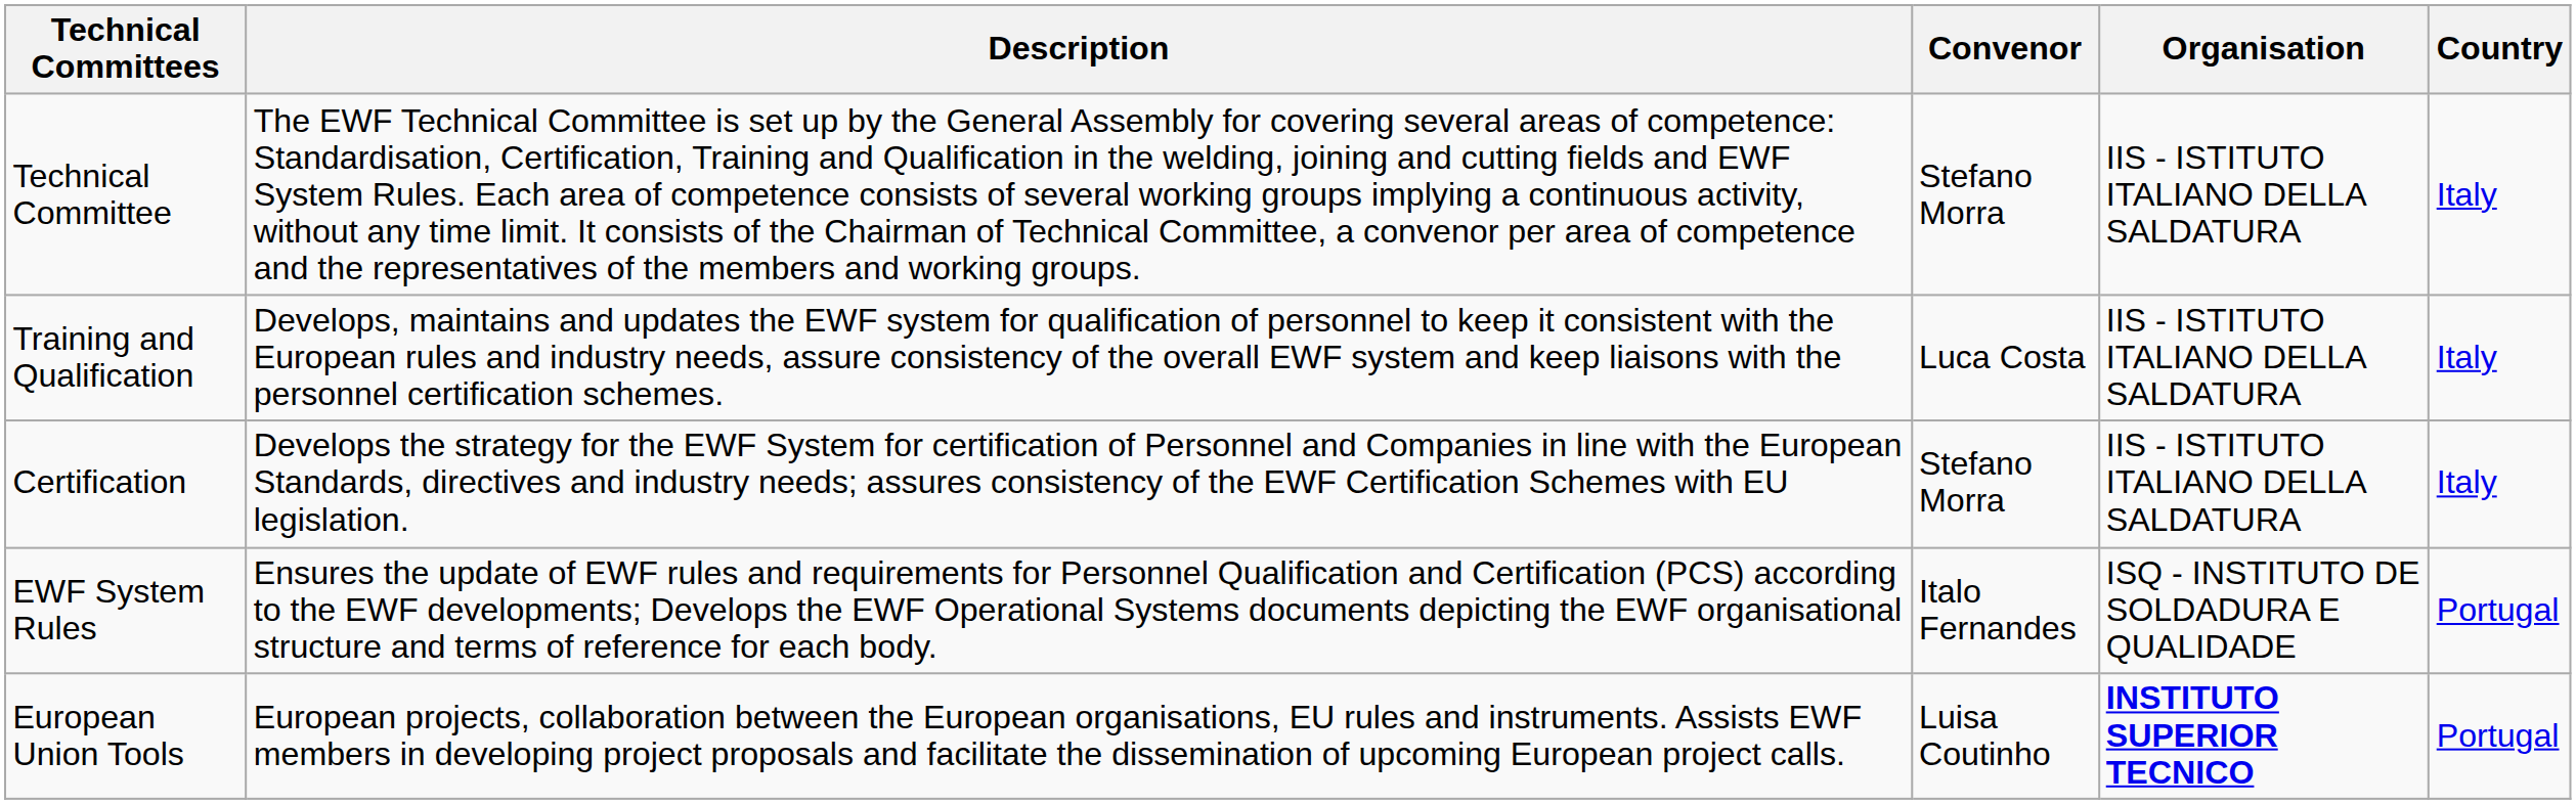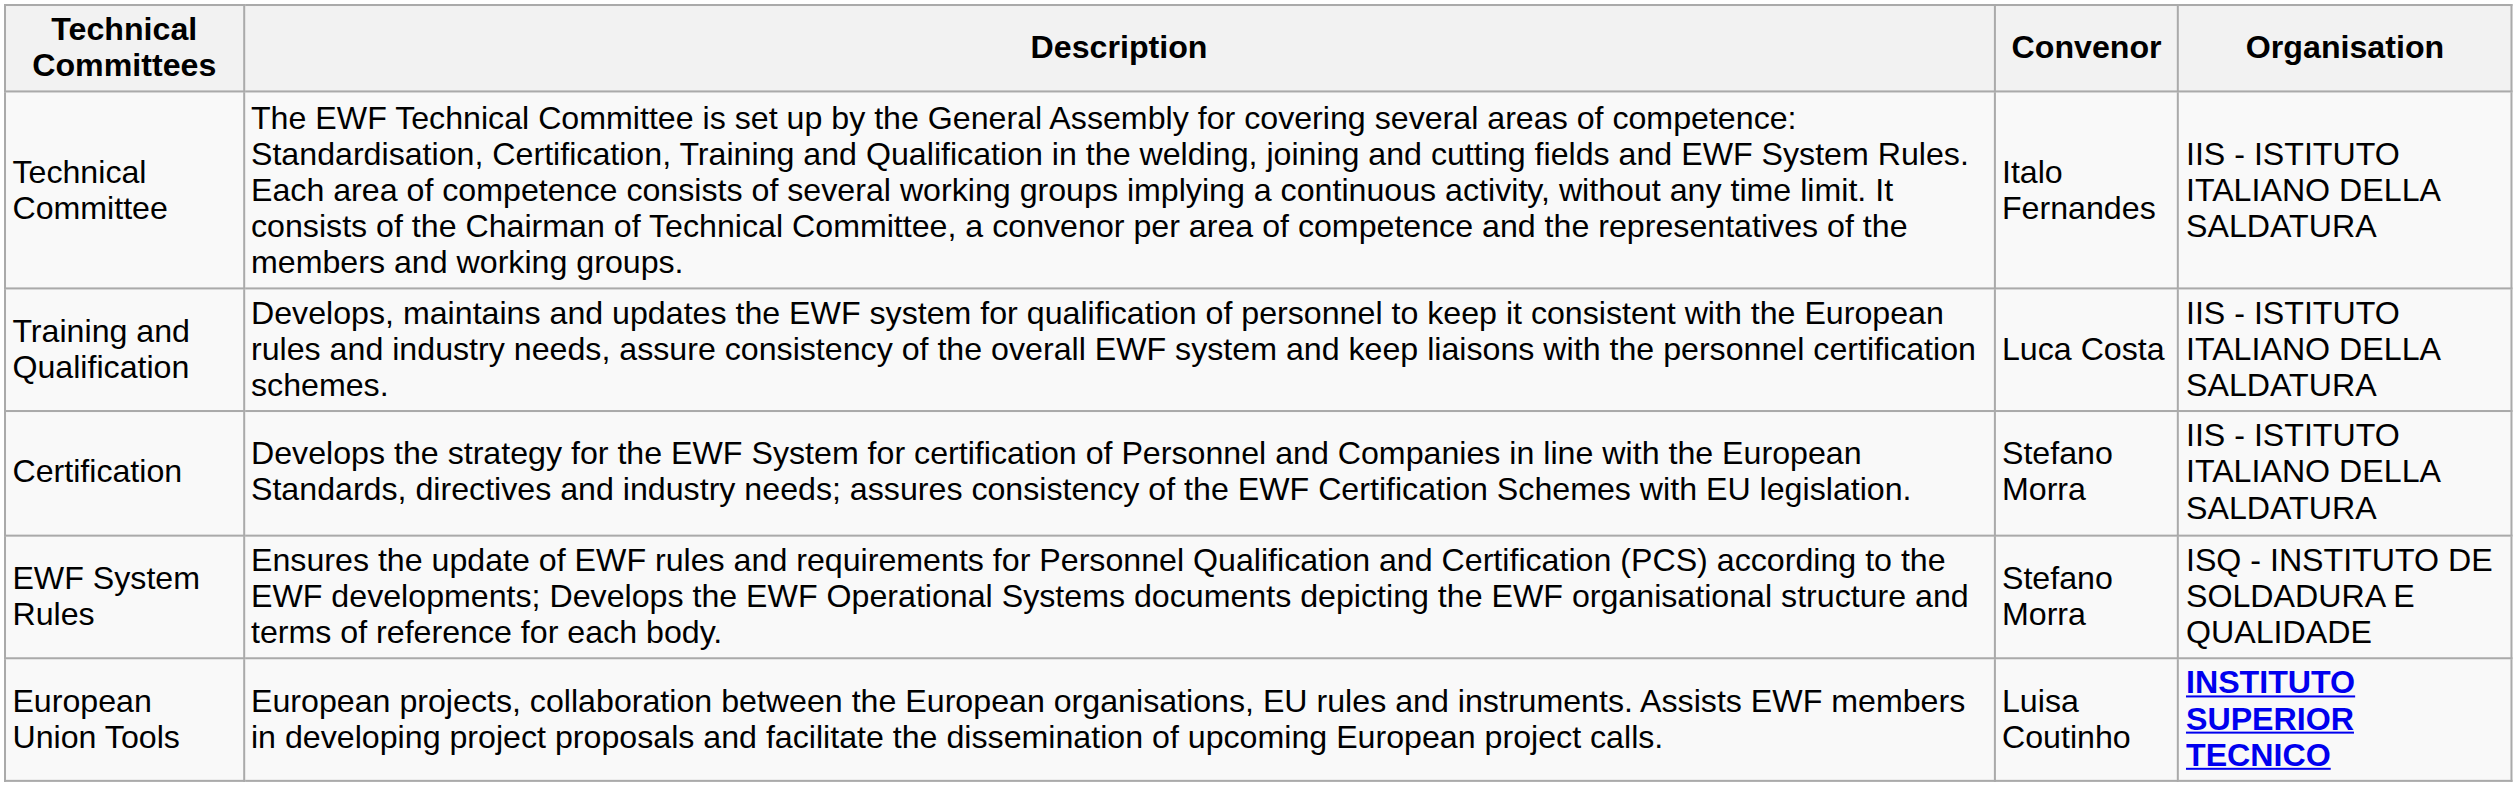 <table class="wikitable">
 <tr>
 <th>Technical Committees</th>
 <th>Description</th>
 <th>Convenor</th>
 <th>Organisation</th>
-<th>Country</th>
 </tr>
 <tr>
 <td>Technical Committee</td>
 <td>The EWF Technical Committee is set up by the General Assembly for covering several areas of competence: Standardisation, Certification, Training and Qualification in the welding, joining and cutting fields and EWF System Rules. Each area of competence consists of several working groups implying a continuous activity, without any time limit. It consists of the Chairman of Technical Committee, a convenor per area of competence and the representatives of the members and working groups.</td>
-<td>Stefano Morra</td>
+<td>Italo Fernandes</td>
 <td>IIS - ISTITUTO ITALIANO DELLA SALDATURA</td>
-<td><a href='#'>Italy</a></td>
 </tr>
 <tr>
 <td>Training and Qualification</td>
 <td>Develops, maintains and updates the EWF system for qualification of personnel to keep it consistent with the European rules and industry needs, assure consistency of the overall EWF system and keep liaisons with the personnel certification schemes.</td>
 <td>Luca Costa</td>
 <td>IIS - ISTITUTO ITALIANO DELLA SALDATURA</td>
-<td><a href='#'>Italy</a></td>
 </tr>
 <tr>
 <td>Certification</td>
 <td>Develops the strategy for the EWF System for certification of Personnel and Companies in line with the European Standards, directives and industry needs; assures consistency of the EWF Certification Schemes with EU legislation.</td>
 <td>Stefano Morra</td>
 <td>IIS - ISTITUTO ITALIANO DELLA SALDATURA</td>
-<td><a href='#'>Italy</a></td>
 </tr>
 <tr>
 <td>EWF System Rules</td>
 <td>Ensures the update of EWF rules and requirements for Personnel Qualification and Certification (PCS) according to the EWF developments; Develops the EWF Operational Systems documents depicting the EWF organisational structure and terms of reference for each body.</td>
-<td>Italo Fernandes</td>
+<td>Stefano Morra</td>
 <td>ISQ - INSTITUTO DE SOLDADURA E QUALIDADE</td>
-<td><a href='#'>Portugal</a></td>
 </tr>
 <tr>
 <td>European Union Tools</td>
 <td>European projects, collaboration between the European organisations, EU rules and instruments. Assists EWF members in developing project proposals and facilitate the dissemination of upcoming European project calls.</td>
 <td>Luisa Coutinho</td>
 <td><strong><a href='#'>INSTITUTO SUPERIOR TECNICO</a></strong></td>
-<td><a href='#'>Portugal</a></td>
 </tr>
 </table>
